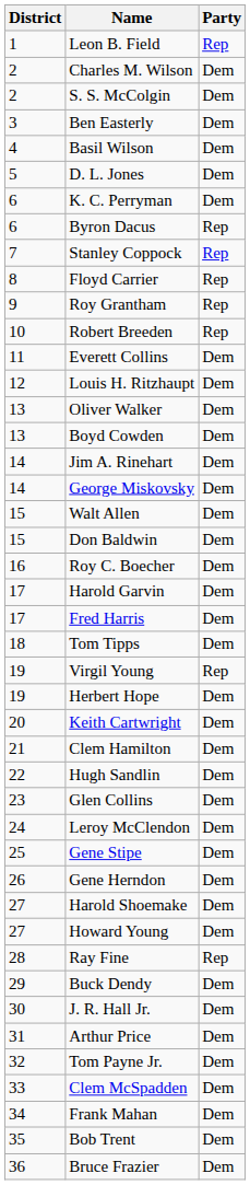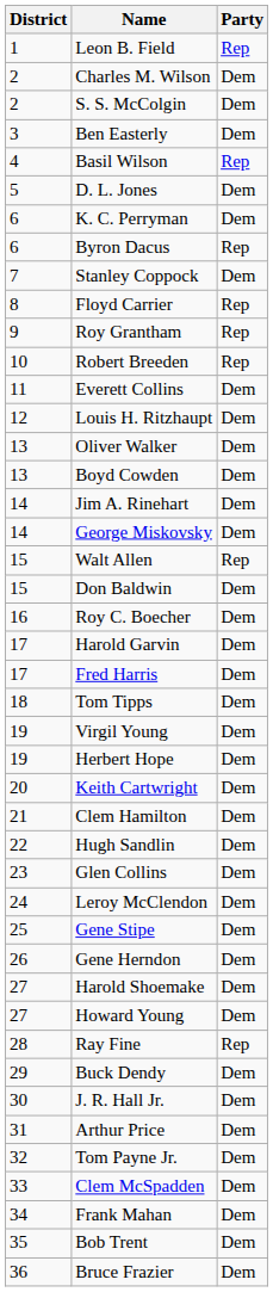 <table class="wikitable sortable">
 <tr>
 <th>District</th>
 <th>Name</th>
 <th>Party</th>
 </tr>
 <tr>
 <td>1</td>
 <td>Leon B. Field</td>
 <td><a href='#'>Rep</a></td>
 </tr>
 <tr>
 <td>2</td>
 <td>Charles M. Wilson</td>
 <td>Dem</td>
 </tr>
 <tr>
 <td>2</td>
 <td>S. S. McColgin</td>
 <td>Dem</td>
 </tr>
 <tr>
 <td>3</td>
 <td>Ben Easterly</td>
 <td>Dem</td>
 </tr>
 <tr>
 <td>4</td>
 <td>Basil Wilson</td>
-<td>Dem</td>
+<td><a href='#'>Rep</a></td>
 </tr>
 <tr>
 <td>5</td>
 <td>D. L. Jones</td>
 <td>Dem</td>
 </tr>
 <tr>
 <td>6</td>
 <td>K. C. Perryman</td>
 <td>Dem</td>
 </tr>
 <tr>
 <td>6</td>
 <td>Byron Dacus</td>
 <td>Rep</td>
 </tr>
 <tr>
 <td>7</td>
 <td>Stanley Coppock</td>
-<td><a href='#'>Rep</a></td>
+<td>Dem</td>
 </tr>
 <tr>
 <td>8</td>
 <td>Floyd Carrier</td>
 <td>Rep</td>
 </tr>
 <tr>
 <td>9</td>
 <td>Roy Grantham</td>
 <td>Rep</td>
 </tr>
 <tr>
 <td>10</td>
 <td>Robert Breeden</td>
 <td>Rep</td>
 </tr>
 <tr>
 <td>11</td>
 <td>Everett Collins</td>
 <td>Dem</td>
 </tr>
 <tr>
 <td>12</td>
 <td>Louis H. Ritzhaupt</td>
 <td>Dem</td>
 </tr>
 <tr>
 <td>13</td>
 <td>Oliver Walker</td>
 <td>Dem</td>
 </tr>
 <tr>
 <td>13</td>
 <td>Boyd Cowden</td>
 <td>Dem</td>
 </tr>
 <tr>
 <td>14</td>
 <td>Jim A. Rinehart</td>
 <td>Dem</td>
 </tr>
 <tr>
 <td>14</td>
 <td><a href='#'>George Miskovsky</a></td>
 <td>Dem</td>
 </tr>
 <tr>
 <td>15</td>
 <td>Walt Allen</td>
-<td>Dem</td>
+<td>Rep</td>
 </tr>
 <tr>
 <td>15</td>
 <td>Don Baldwin</td>
 <td>Dem</td>
 </tr>
 <tr>
 <td>16</td>
 <td>Roy C. Boecher</td>
 <td>Dem</td>
 </tr>
 <tr>
 <td>17</td>
 <td>Harold Garvin</td>
 <td>Dem</td>
 </tr>
 <tr>
 <td>17</td>
 <td><a href='#'>Fred Harris</a></td>
 <td>Dem</td>
 </tr>
 <tr>
 <td>18</td>
 <td>Tom Tipps</td>
 <td>Dem</td>
 </tr>
 <tr>
 <td>19</td>
 <td>Virgil Young</td>
-<td>Rep</td>
+<td>Dem</td>
 </tr>
 <tr>
 <td>19</td>
 <td>Herbert Hope</td>
 <td>Dem</td>
 </tr>
 <tr>
 <td>20</td>
 <td><a href='#'>Keith Cartwright</a></td>
 <td>Dem</td>
 </tr>
 <tr>
 <td>21</td>
 <td>Clem Hamilton</td>
 <td>Dem</td>
 </tr>
 <tr>
 <td>22</td>
 <td>Hugh Sandlin</td>
 <td>Dem</td>
 </tr>
 <tr>
 <td>23</td>
 <td>Glen Collins</td>
 <td>Dem</td>
 </tr>
 <tr>
 <td>24</td>
 <td>Leroy McClendon</td>
 <td>Dem</td>
 </tr>
 <tr>
 <td>25</td>
 <td><a href='#'>Gene Stipe</a></td>
 <td>Dem</td>
 </tr>
 <tr>
 <td>26</td>
 <td>Gene Herndon</td>
 <td>Dem</td>
 </tr>
 <tr>
 <td>27</td>
 <td>Harold Shoemake</td>
 <td>Dem</td>
 </tr>
 <tr>
 <td>27</td>
 <td>Howard Young</td>
 <td>Dem</td>
 </tr>
 <tr>
 <td>28</td>
 <td>Ray Fine</td>
 <td>Rep</td>
 </tr>
 <tr>
 <td>29</td>
 <td>Buck Dendy</td>
 <td>Dem</td>
 </tr>
 <tr>
 <td>30</td>
 <td>J. R. Hall Jr.</td>
 <td>Dem</td>
 </tr>
 <tr>
 <td>31</td>
 <td>Arthur Price</td>
 <td>Dem</td>
 </tr>
 <tr>
 <td>32</td>
 <td>Tom Payne Jr.</td>
 <td>Dem</td>
 </tr>
 <tr>
 <td>33</td>
 <td><a href='#'>Clem McSpadden</a></td>
 <td>Dem</td>
 </tr>
 <tr>
 <td>34</td>
 <td>Frank Mahan</td>
 <td>Dem</td>
 </tr>
 <tr>
 <td>35</td>
 <td>Bob Trent</td>
 <td>Dem</td>
 </tr>
 <tr>
 <td>36</td>
 <td>Bruce Frazier</td>
 <td>Dem</td>
 </tr>
 </table>
